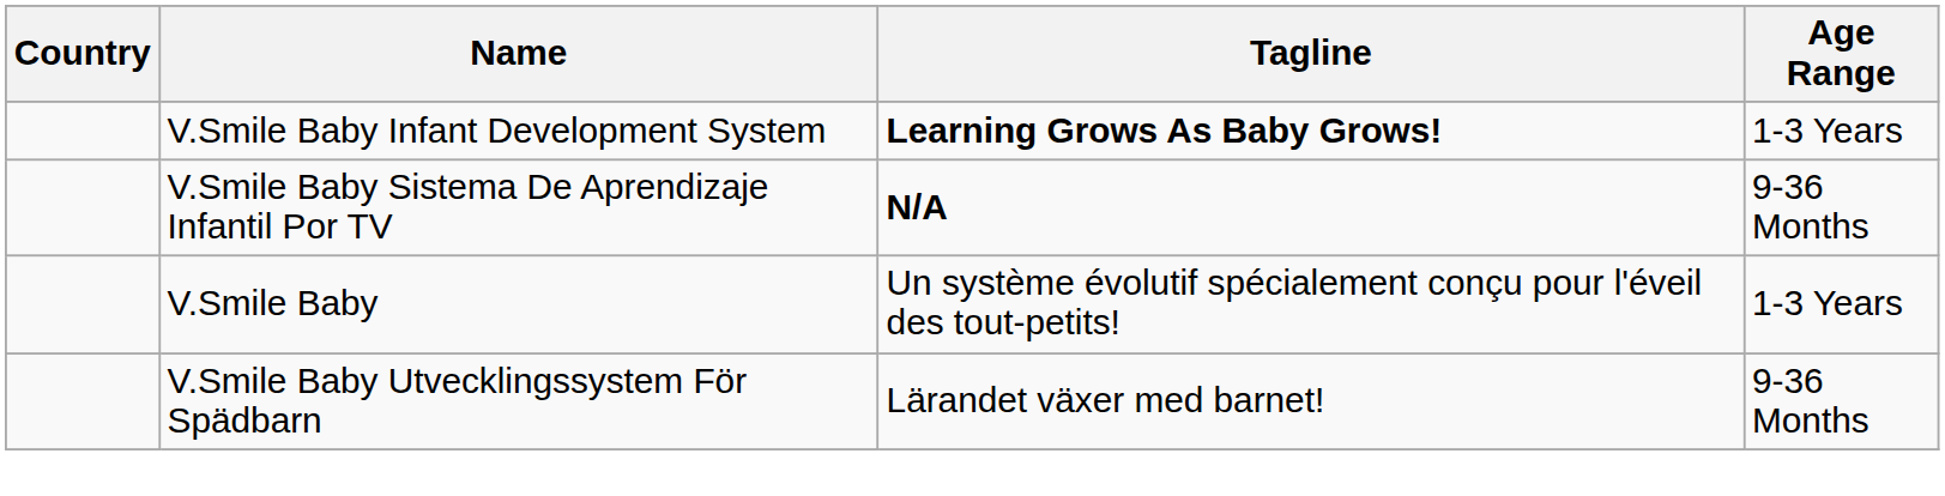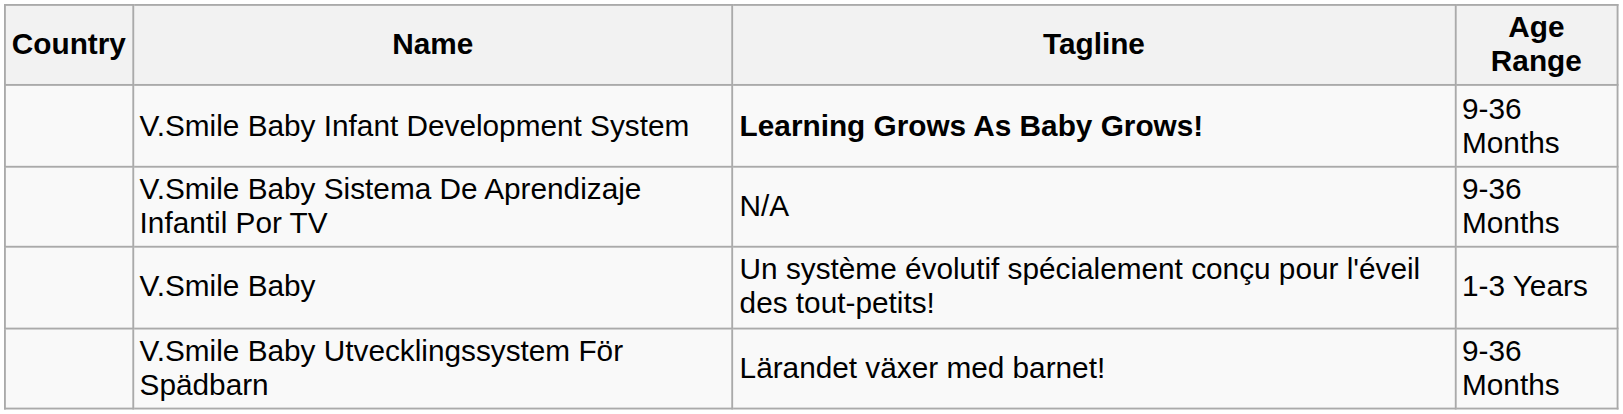 <table class="wikitable sortable" border="1" id="vsmilebaby">
 <tr>
 <th scope="col">Country</th>
 <th scope="col">Name</th>
 <th scope="col">Tagline</th>
 <th scope="col">Age Range</th>
 </tr>
 <tr>
 <td></td>
 <td>V.Smile Baby Infant Development System</td>
 <td><strong>Learning Grows As Baby Grows!</strong></td>
-<td>1-3 Years</td>
+<td>9-36 Months</td>
 </tr>
 <tr>
 <td></td>
 <td>V.Smile Baby Sistema De Aprendizaje Infantil Por TV</td>
-<td><strong>N/A</strong></td>
+<td>N/A</td>
 <td>9-36 Months</td>
 </tr>
 <tr>
 <td></td>
 <td>V.Smile Baby</td>
 <td>Un système évolutif spécialement conçu pour l'éveil des tout-petits!</td>
 <td>1-3 Years</td>
 </tr>
 <tr>
 <td></td>
 <td>V.Smile Baby Utvecklingssystem För Spädbarn</td>
 <td>Lärandet växer med barnet!</td>
 <td>9-36 Months</td>
 </tr>
 </table>
